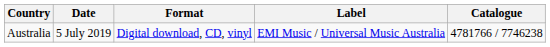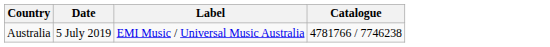 <table class="wikitable">
 <tr>
 <th>Country</th>
 <th>Date</th>
-<th>Format</th>
 <th>Label</th>
 <th>Catalogue</th>
 </tr>
 <tr>
 <td>Australia</td>
 <td>5 July 2019</td>
-<td><a href='#'>Digital download</a>, <a href='#'>CD</a>, <a href='#'>vinyl</a></td>
 <td><a href='#'>EMI Music</a> / <a href='#'>Universal Music Australia</a></td>
 <td>4781766 / 7746238</td>
 </tr>
 </table>
